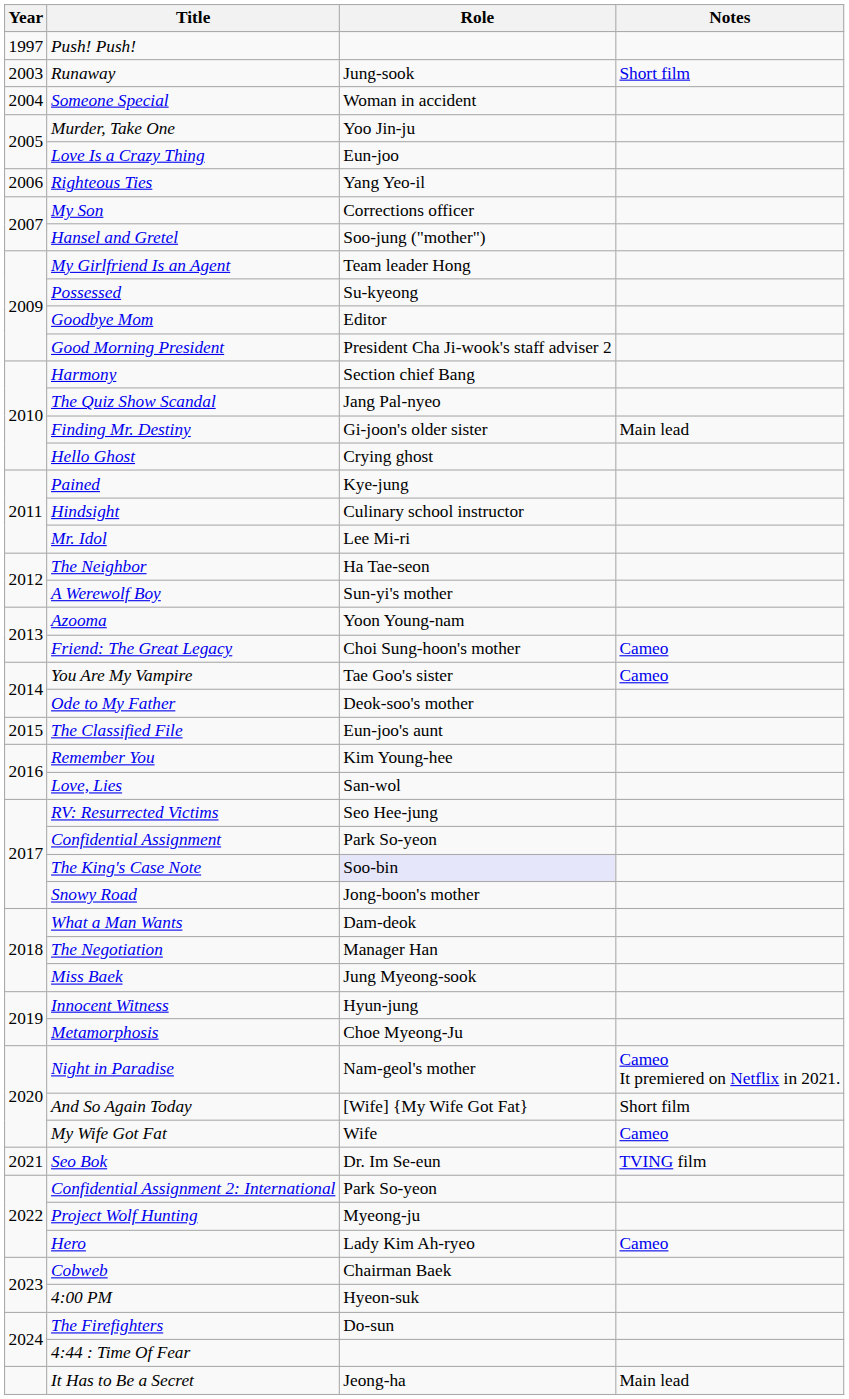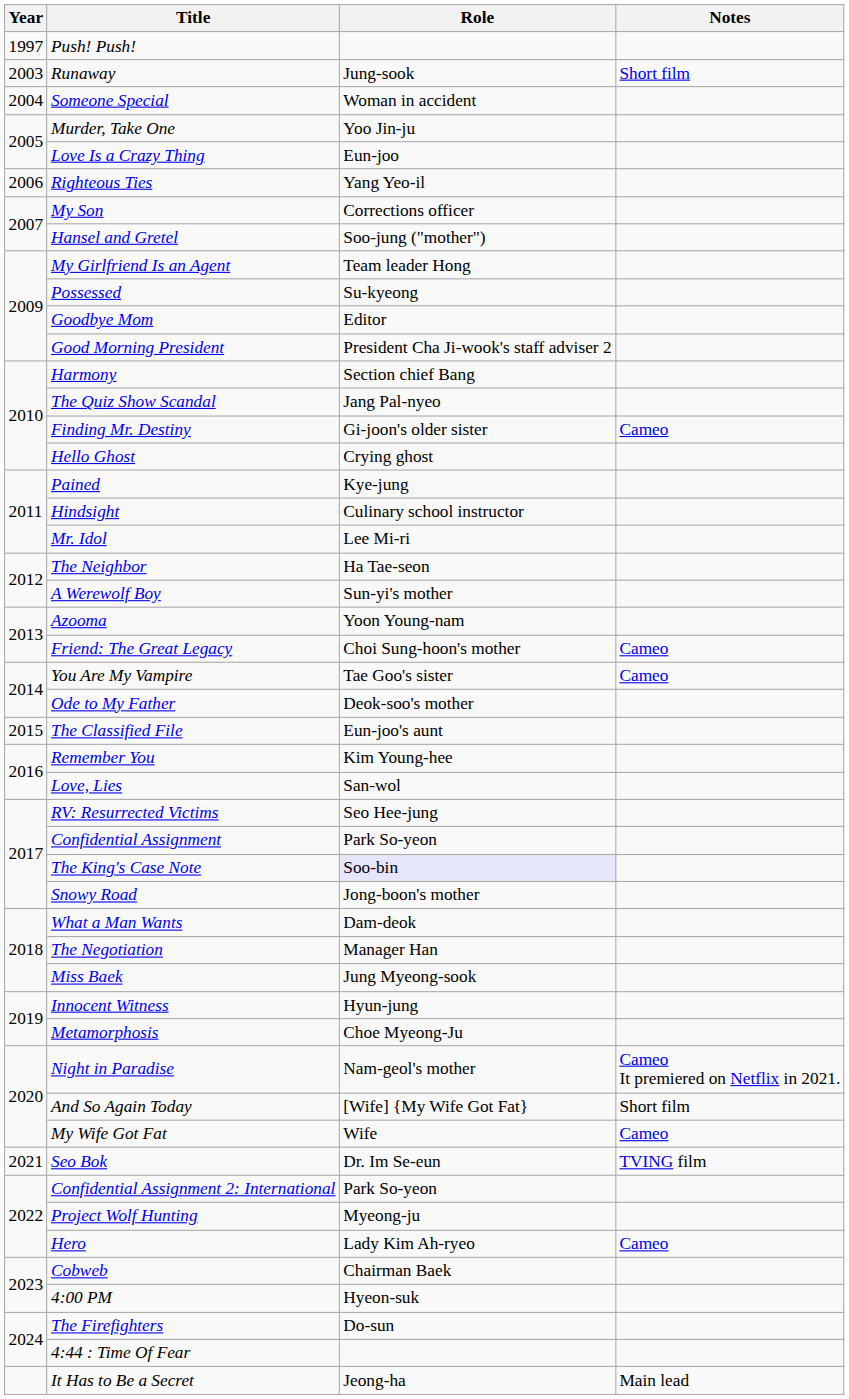 <table class="wikitable sortable">
 <tr>
 <th>Year</th>
 <th>Title</th>
 <th>Role</th>
 <th class="unsortable">Notes</th>
 </tr>
 <tr>
 <td>1997</td>
 <td><em>Push! Push!</em></td>
 <td></td>
 <td></td>
 </tr>
 <tr>
 <td>2003</td>
 <td><em>Runaway</em></td>
 <td>Jung-sook</td>
 <td><a href='#'>Short film</a></td>
 </tr>
 <tr>
 <td>2004</td>
 <td><em><a href='#'>Someone Special</a></em></td>
 <td>Woman in accident</td>
 <td></td>
 </tr>
 <tr>
 <td rowspan=2>2005</td>
 <td><em>Murder, Take One</em></td>
 <td>Yoo Jin-ju</td>
 <td></td>
 </tr>
 <tr>
 <td><em><a href='#'>Love Is a Crazy Thing</a></em></td>
 <td>Eun-joo</td>
 <td></td>
 </tr>
 <tr>
 <td>2006</td>
 <td><em><a href='#'>Righteous Ties</a></em></td>
 <td>Yang Yeo-il</td>
 <td></td>
 </tr>
 <tr>
 <td rowspan=2>2007</td>
 <td><em><a href='#'>My Son</a></em></td>
 <td>Corrections officer</td>
 <td></td>
 </tr>
 <tr>
 <td><em><a href='#'>Hansel and Gretel</a></em></td>
 <td>Soo-jung ("mother")</td>
 <td></td>
 </tr>
 <tr>
 <td rowspan=4>2009</td>
 <td><em><a href='#'>My Girlfriend Is an Agent</a></em></td>
 <td>Team leader Hong</td>
 <td></td>
 </tr>
 <tr>
 <td><em><a href='#'>Possessed</a></em></td>
 <td>Su-kyeong</td>
 <td></td>
 </tr>
 <tr>
 <td><em><a href='#'>Goodbye Mom</a></em></td>
 <td>Editor</td>
 <td></td>
 </tr>
 <tr>
 <td><em><a href='#'>Good Morning President</a></em></td>
 <td>President Cha Ji-wook's staff adviser 2</td>
 <td></td>
 </tr>
 <tr>
 <td rowspan=4>2010</td>
 <td><em><a href='#'>Harmony</a></em></td>
 <td>Section chief Bang</td>
 <td></td>
 </tr>
 <tr>
 <td><em><a href='#'>The Quiz Show Scandal</a></em></td>
 <td>Jang Pal-nyeo</td>
 <td></td>
 </tr>
 <tr>
 <td><em><a href='#'>Finding Mr. Destiny</a></em></td>
 <td>Gi-joon's older sister</td>
-<td>Main lead</td>
+<td><a href='#'>Cameo</a></td>
 </tr>
 <tr>
 <td><em><a href='#'>Hello Ghost</a></em></td>
 <td>Crying ghost</td>
 <td></td>
 </tr>
 <tr>
 <td rowspan=3>2011</td>
 <td><em><a href='#'>Pained</a></em></td>
 <td>Kye-jung</td>
 <td></td>
 </tr>
 <tr>
 <td><em><a href='#'>Hindsight</a></em></td>
 <td>Culinary school instructor</td>
 <td></td>
 </tr>
 <tr>
 <td><em><a href='#'>Mr. Idol</a></em></td>
 <td>Lee Mi-ri</td>
 <td></td>
 </tr>
 <tr>
 <td rowspan=2>2012</td>
 <td><em><a href='#'>The Neighbor</a></em></td>
 <td>Ha Tae-seon</td>
 <td></td>
 </tr>
 <tr>
 <td><em><a href='#'>A Werewolf Boy</a></em></td>
 <td>Sun-yi's mother</td>
 <td></td>
 </tr>
 <tr>
 <td rowspan=2>2013</td>
 <td><em><a href='#'>Azooma</a></em></td>
 <td>Yoon Young-nam</td>
 <td></td>
 </tr>
 <tr>
 <td><em><a href='#'>Friend: The Great Legacy</a></em></td>
 <td>Choi Sung-hoon's mother</td>
 <td><a href='#'>Cameo</a></td>
 </tr>
 <tr>
 <td rowspan=2>2014</td>
 <td><em>You Are My Vampire</em></td>
 <td>Tae Goo's sister</td>
 <td><a href='#'>Cameo</a></td>
 </tr>
 <tr>
 <td><em><a href='#'>Ode to My Father</a></em></td>
 <td>Deok-soo's mother</td>
 <td></td>
 </tr>
 <tr>
 <td>2015</td>
 <td><em><a href='#'>The Classified File</a></em></td>
 <td>Eun-joo's aunt</td>
 <td></td>
 </tr>
 <tr>
 <td rowspan="2">2016</td>
 <td><a href='#'><em>Remember You</em></a></td>
 <td>Kim Young-hee</td>
 <td></td>
 </tr>
 <tr>
 <td><em><a href='#'>Love, Lies</a></em></td>
 <td>San-wol</td>
 <td></td>
 </tr>
 <tr>
 <td rowspan="4">2017</td>
 <td><em><a href='#'>RV: Resurrected Victims</a></em></td>
 <td>Seo Hee-jung</td>
 <td></td>
 </tr>
 <tr>
 <td><em><a href='#'>Confidential Assignment</a></em></td>
 <td>Park So-yeon</td>
 <td></td>
 </tr>
 <tr>
 <td><em><a href='#'>The King's Case Note</a></em></td>
 <td style="background: lavender;">Soo-bin</td>
 <td></td>
 </tr>
 <tr>
 <td><em><a href='#'>Snowy Road</a></em></td>
 <td>Jong-boon's mother</td>
 <td></td>
 </tr>
 <tr>
 <td rowspan="3">2018</td>
 <td><em><a href='#'>What a Man Wants</a></em></td>
 <td>Dam-deok</td>
 <td></td>
 </tr>
 <tr>
 <td><em><a href='#'>The Negotiation</a></em></td>
 <td>Manager Han</td>
 <td></td>
 </tr>
 <tr>
 <td><em><a href='#'>Miss Baek</a></em></td>
 <td>Jung Myeong-sook</td>
 <td></td>
 </tr>
 <tr>
 <td rowspan="2">2019</td>
 <td><em><a href='#'>Innocent Witness</a></em></td>
 <td>Hyun-jung</td>
 <td></td>
 </tr>
 <tr>
 <td><em><a href='#'>Metamorphosis</a></em></td>
 <td>Choe Myeong-Ju</td>
 <td></td>
 </tr>
 <tr>
 <td rowspan="3">2020</td>
 <td><em><a href='#'>Night in Paradise</a></em></td>
 <td>Nam-geol's mother</td>
 <td><a href='#'>Cameo</a> <br> It premiered on <a href='#'>Netflix</a> in 2021.</td>
 </tr>
 <tr>
 <td><em>And So Again Today</em></td>
 <td>[Wife] {My Wife Got Fat}</td>
 <td>Short film</td>
 </tr>
 <tr>
 <td><em>My Wife Got Fat</em></td>
 <td>Wife</td>
 <td><a href='#'>Cameo</a></td>
 </tr>
 <tr>
 <td>2021</td>
 <td><em><a href='#'>Seo Bok</a></em></td>
 <td>Dr. Im Se-eun</td>
 <td><a href='#'>TVING</a> film</td>
 </tr>
 <tr>
 <td rowspan=3>2022</td>
 <td><em><a href='#'>Confidential Assignment 2: International</a></em></td>
 <td>Park So-yeon</td>
 </tr>
 <tr>
 <td><em><a href='#'>Project Wolf Hunting</a></em></td>
 <td>Myeong-ju</td>
 <td></td>
 </tr>
 <tr>
 <td><em><a href='#'>Hero</a></em></td>
 <td>Lady Kim Ah-ryeo</td>
 <td><a href='#'>Cameo</a></td>
 </tr>
 <tr>
 <td rowspan="2">2023</td>
 <td><em><a href='#'>Cobweb</a></em></td>
 <td>Chairman Baek</td>
 <td></td>
 </tr>
 <tr>
 <td><em>4:00 PM</em></td>
 <td>Hyeon-suk</td>
 <td></td>
 </tr>
 <tr>
 <td rowspan="2">2024</td>
 <td><em><a href='#'>The Firefighters</a></em></td>
 <td>Do-sun</td>
 <td></td>
 </tr>
 <tr>
 <td><em>4:44 : Time Of Fear</em></td>
 <td></td>
 <td></td>
 </tr>
 <tr>
 <td></td>
 <td><em>It Has to Be a Secret</em></td>
 <td>Jeong-ha</td>
 <td>Main lead</td>
 </tr>
 </table>
